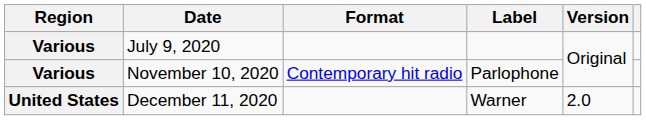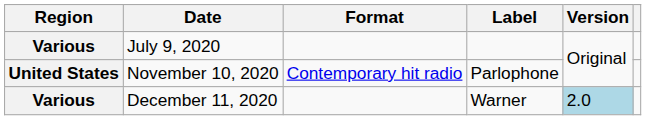 <table class="wikitable plainrowheaders">
 <tr>
 <th scope="col">Region</th>
 <th scope="col">Date</th>
 <th scope="col">Format</th>
 <th scope="col">Label</th>
 <th scope="col">Version</th>
 <th scope="col"></th>
 </tr>
 <tr>
 <th scope="row">Various</th>
 <td>July 9, 2020</td>
 <td></td>
 <td></td>
 <td rowspan="2">Original</td>
 <td></td>
 </tr>
 <tr>
-<th scope="row">Various</th>
+<th scope="row">United States</th>
 <td>November 10, 2020</td>
 <td><a href='#'>Contemporary hit radio</a></td>
 <td>Parlophone</td>
 <td></td>
 </tr>
 <tr>
-<th scope="row">United States</th>
+<th scope="row">Various</th>
 <td>December 11, 2020</td>
 <td></td>
 <td>Warner</td>
-<td>2.0</td>
+<td style="background: lightblue;">2.0</td>
 <td></td>
 </tr>
 </table>
